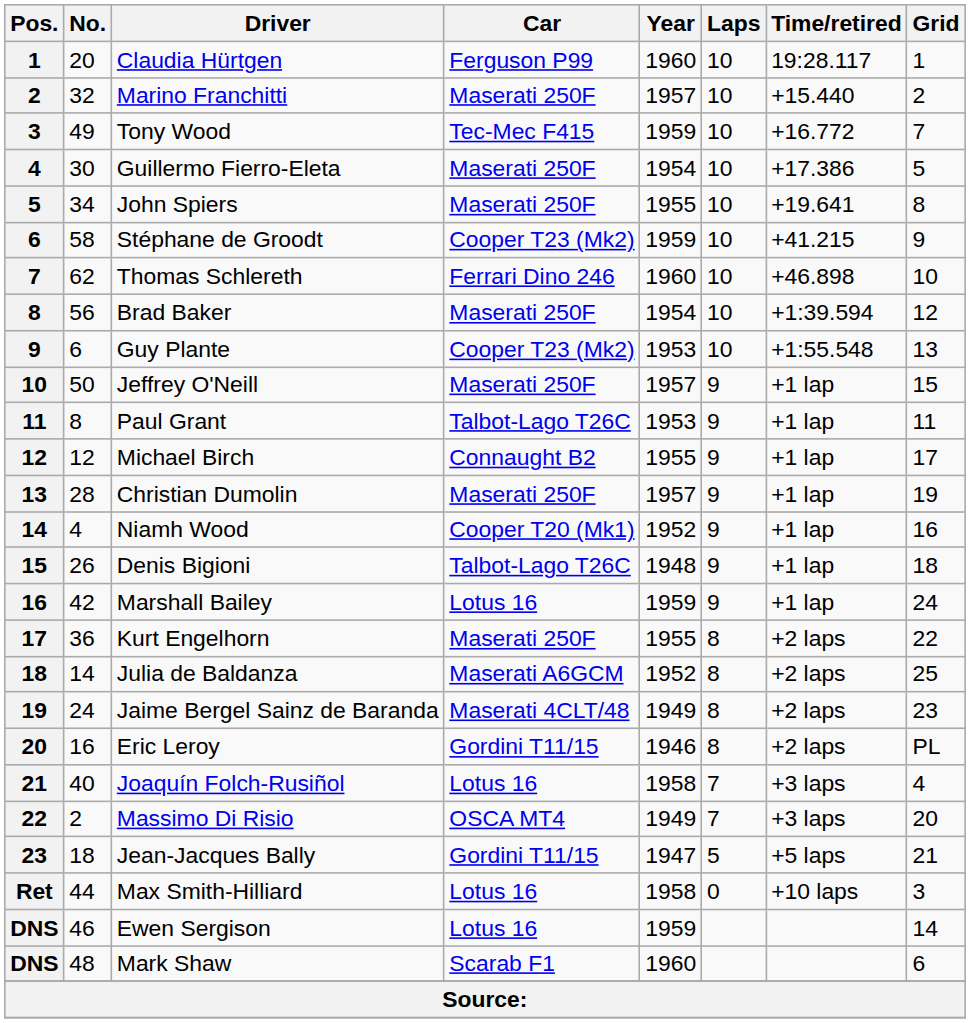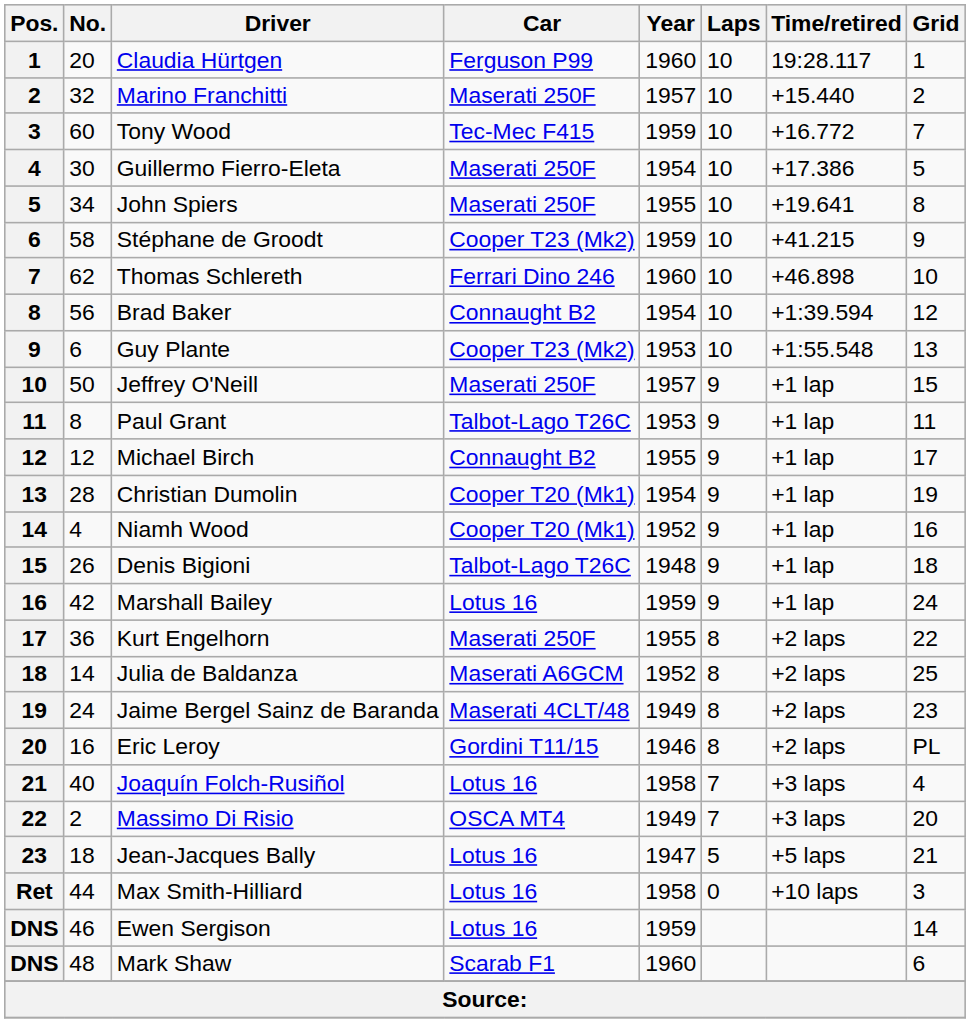 <table class="wikitable" style="font-size:90%">
 <tr>
 <th>Pos.</th>
 <th>No.</th>
 <th>Driver</th>
 <th>Car</th>
 <th>Year</th>
 <th>Laps</th>
 <th>Time/retired</th>
 <th>Grid</th>
 </tr>
 <tr>
 <th>1</th>
 <td>20</td>
 <td> <a href='#'>Claudia Hürtgen</a></td>
 <td><a href='#'>Ferguson P99</a></td>
 <td>1960</td>
 <td>10</td>
 <td>19:28.117</td>
 <td>1</td>
 </tr>
 <tr>
 <th>2</th>
 <td>32</td>
 <td> <a href='#'>Marino Franchitti</a></td>
 <td><a href='#'>Maserati 250F</a></td>
 <td>1957</td>
 <td>10</td>
 <td>+15.440</td>
 <td>2</td>
 </tr>
 <tr>
 <th>3</th>
-<td>49</td>
+<td>60</td>
 <td> Tony Wood</td>
 <td><a href='#'>Tec-Mec F415</a></td>
 <td>1959</td>
 <td>10</td>
 <td>+16.772</td>
 <td>7</td>
 </tr>
 <tr>
 <th>4</th>
 <td>30</td>
 <td> Guillermo Fierro-Eleta</td>
 <td><a href='#'>Maserati 250F</a></td>
 <td>1954</td>
 <td>10</td>
 <td>+17.386</td>
 <td>5</td>
 </tr>
 <tr>
 <th>5</th>
 <td>34</td>
 <td> John Spiers</td>
 <td><a href='#'>Maserati 250F</a></td>
 <td>1955</td>
 <td>10</td>
 <td>+19.641</td>
 <td>8</td>
 </tr>
 <tr>
 <th>6</th>
 <td>58</td>
 <td> Stéphane de Groodt</td>
 <td><a href='#'>Cooper T23 (Mk2)</a></td>
 <td>1959</td>
 <td>10</td>
 <td>+41.215</td>
 <td>9</td>
 </tr>
 <tr>
 <th>7</th>
 <td>62</td>
 <td> Thomas Schlereth</td>
 <td><a href='#'>Ferrari Dino 246</a></td>
 <td>1960</td>
 <td>10</td>
 <td>+46.898</td>
 <td>10</td>
 </tr>
 <tr>
 <th>8</th>
 <td>56</td>
 <td> Brad Baker</td>
-<td><a href='#'>Maserati 250F</a></td>
+<td><a href='#'>Connaught B2</a></td>
 <td>1954</td>
 <td>10</td>
 <td>+1:39.594</td>
 <td>12</td>
 </tr>
 <tr>
 <th>9</th>
 <td>6</td>
 <td> Guy Plante</td>
 <td><a href='#'>Cooper T23 (Mk2)</a></td>
 <td>1953</td>
 <td>10</td>
 <td>+1:55.548</td>
 <td>13</td>
 </tr>
 <tr>
 <th>10</th>
 <td>50</td>
 <td> Jeffrey O'Neill</td>
 <td><a href='#'>Maserati 250F</a></td>
 <td>1957</td>
 <td>9</td>
 <td>+1 lap</td>
 <td>15</td>
 </tr>
 <tr>
 <th>11</th>
 <td>8</td>
 <td> Paul Grant</td>
 <td><a href='#'>Talbot-Lago T26C</a></td>
 <td>1953</td>
 <td>9</td>
 <td>+1 lap</td>
 <td>11</td>
 </tr>
 <tr>
 <th>12</th>
 <td>12</td>
 <td> Michael Birch</td>
 <td><a href='#'>Connaught B2</a></td>
 <td>1955</td>
 <td>9</td>
 <td>+1 lap</td>
 <td>17</td>
 </tr>
 <tr>
 <th>13</th>
 <td>28</td>
 <td> Christian Dumolin</td>
-<td><a href='#'>Maserati 250F</a></td>
-<td>1957</td>
+<td><a href='#'>Cooper T20 (Mk1)</a></td>
+<td>1954</td>
 <td>9</td>
 <td>+1 lap</td>
 <td>19</td>
 </tr>
 <tr>
 <th>14</th>
 <td>4</td>
 <td> Niamh Wood</td>
 <td><a href='#'>Cooper T20 (Mk1)</a></td>
 <td>1952</td>
 <td>9</td>
 <td>+1 lap</td>
 <td>16</td>
 </tr>
 <tr>
 <th>15</th>
 <td>26</td>
 <td> Denis Bigioni</td>
 <td><a href='#'>Talbot-Lago T26C</a></td>
 <td>1948</td>
 <td>9</td>
 <td>+1 lap</td>
 <td>18</td>
 </tr>
 <tr>
 <th>16</th>
 <td>42</td>
 <td> Marshall Bailey</td>
 <td><a href='#'>Lotus 16</a></td>
 <td>1959</td>
 <td>9</td>
 <td>+1 lap</td>
 <td>24</td>
 </tr>
 <tr>
 <th>17</th>
 <td>36</td>
 <td> Kurt Engelhorn</td>
 <td><a href='#'>Maserati 250F</a></td>
 <td>1955</td>
 <td>8</td>
 <td>+2 laps</td>
 <td>22</td>
 </tr>
 <tr>
 <th>18</th>
 <td>14</td>
 <td> Julia de Baldanza</td>
 <td><a href='#'>Maserati A6GCM</a></td>
 <td>1952</td>
 <td>8</td>
 <td>+2 laps</td>
 <td>25</td>
 </tr>
 <tr>
 <th>19</th>
 <td>24</td>
 <td> Jaime Bergel Sainz de Baranda</td>
 <td><a href='#'>Maserati 4CLT/48</a></td>
 <td>1949</td>
 <td>8</td>
 <td>+2 laps</td>
 <td>23</td>
 </tr>
 <tr>
 <th>20</th>
 <td>16</td>
 <td> Eric Leroy</td>
 <td><a href='#'>Gordini T11/15</a></td>
 <td>1946</td>
 <td>8</td>
 <td>+2 laps</td>
 <td>PL</td>
 </tr>
 <tr>
 <th>21</th>
 <td>40</td>
 <td> <a href='#'>Joaquín Folch-Rusiñol</a></td>
 <td><a href='#'>Lotus 16</a></td>
 <td>1958</td>
 <td>7</td>
 <td>+3 laps</td>
 <td>4</td>
 </tr>
 <tr>
 <th>22</th>
 <td>2</td>
 <td> <a href='#'>Massimo Di Risio</a></td>
 <td><a href='#'>OSCA MT4</a></td>
 <td>1949</td>
 <td>7</td>
 <td>+3 laps</td>
 <td>20</td>
 </tr>
 <tr>
 <th>23</th>
 <td>18</td>
 <td> Jean-Jacques Bally</td>
-<td><a href='#'>Gordini T11/15</a></td>
+<td><a href='#'>Lotus 16</a></td>
 <td>1947</td>
 <td>5</td>
 <td>+5 laps</td>
 <td>21</td>
 </tr>
 <tr>
 <th>Ret</th>
 <td>44</td>
 <td> Max Smith-Hilliard</td>
 <td><a href='#'>Lotus 16</a></td>
 <td>1958</td>
 <td>0</td>
 <td>+10 laps</td>
 <td>3</td>
 </tr>
 <tr>
 <th>DNS</th>
 <td>46</td>
 <td> Ewen Sergison</td>
 <td><a href='#'>Lotus 16</a></td>
 <td>1959</td>
 <td></td>
 <td></td>
 <td>14</td>
 </tr>
 <tr>
 <th>DNS</th>
 <td>48</td>
 <td> Mark Shaw</td>
 <td><a href='#'>Scarab F1</a></td>
 <td>1960</td>
 <td></td>
 <td></td>
 <td>6</td>
 </tr>
 <tr>
 </tr>
 <tr style="background-color:#E5E4E2" align="center">
 <th colspan=8>Source:</th>
 </tr>
 <tr>
 </tr>
 </table>
